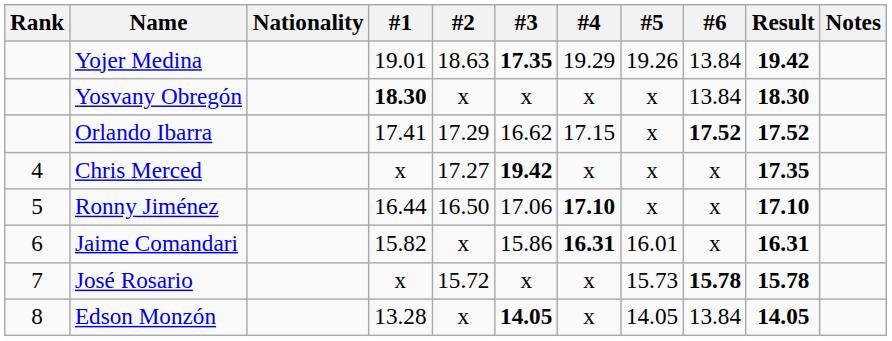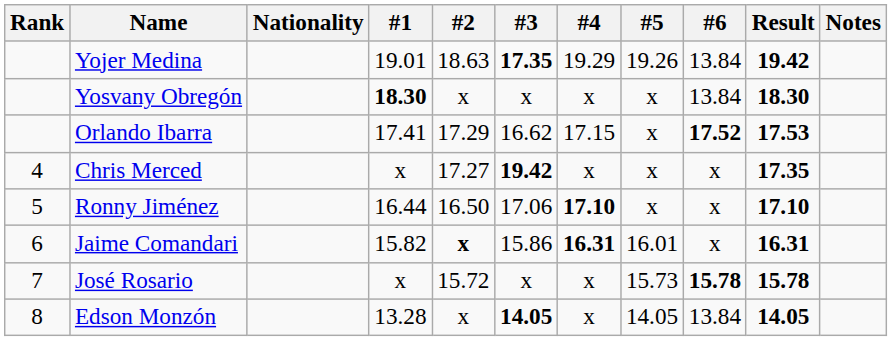 <table class="wikitable sortable" style="text-align:center">
 <tr>
 <th>Rank</th>
 <th>Name</th>
 <th>Nationality</th>
 <th>#1</th>
 <th>#2</th>
 <th>#3</th>
 <th>#4</th>
 <th>#5</th>
 <th>#6</th>
 <th>Result</th>
 <th>Notes</th>
 </tr>
 <tr>
 <td></td>
 <td align=left><a href='#'>Yojer Medina</a></td>
 <td align=left></td>
 <td>19.01</td>
 <td>18.63</td>
 <td><strong>17.35</strong></td>
 <td>19.29</td>
 <td>19.26</td>
 <td>13.84</td>
 <td><strong>19.42</strong></td>
 <td></td>
 </tr>
 <tr>
 <td></td>
 <td align=left><a href='#'>Yosvany Obregón</a></td>
 <td align=left></td>
 <td><strong>18.30</strong></td>
 <td>x</td>
 <td>x</td>
 <td>x</td>
 <td>x</td>
 <td>13.84</td>
 <td><strong>18.30</strong></td>
 <td></td>
 </tr>
 <tr>
 <td></td>
 <td align=left><a href='#'>Orlando Ibarra</a></td>
 <td align=left></td>
 <td>17.41</td>
 <td>17.29</td>
 <td>16.62</td>
 <td>17.15</td>
 <td>x</td>
 <td><strong>17.52</strong></td>
-<td><strong>17.52</strong></td>
+<td><strong>17.53</strong></td>
 <td></td>
 </tr>
 <tr>
 <td>4</td>
 <td align=left><a href='#'>Chris Merced</a></td>
 <td align=left></td>
 <td>x</td>
 <td>17.27</td>
 <td><strong>19.42</strong></td>
 <td>x</td>
 <td>x</td>
 <td>x</td>
 <td><strong>17.35</strong></td>
 <td></td>
 </tr>
 <tr>
 <td>5</td>
 <td align=left><a href='#'>Ronny Jiménez</a></td>
 <td align=left></td>
 <td>16.44</td>
 <td>16.50</td>
 <td>17.06</td>
 <td><strong>17.10</strong></td>
 <td>x</td>
 <td>x</td>
 <td><strong>17.10</strong></td>
 <td></td>
 </tr>
 <tr>
 <td>6</td>
 <td align=left><a href='#'>Jaime Comandari</a></td>
 <td align=left></td>
 <td>15.82</td>
-<td>x</td>
+<td><strong>x</strong></td>
 <td>15.86</td>
 <td><strong>16.31</strong></td>
 <td>16.01</td>
 <td>x</td>
 <td><strong>16.31</strong></td>
 <td></td>
 </tr>
 <tr>
 <td>7</td>
 <td align=left><a href='#'>José Rosario</a></td>
 <td align=left></td>
 <td>x</td>
 <td>15.72</td>
 <td>x</td>
 <td>x</td>
 <td>15.73</td>
 <td><strong>15.78</strong></td>
 <td><strong>15.78</strong></td>
 <td></td>
 </tr>
 <tr>
 <td>8</td>
 <td align=left><a href='#'>Edson Monzón</a></td>
 <td align=left></td>
 <td>13.28</td>
 <td>x</td>
 <td><strong>14.05</strong></td>
 <td>x</td>
 <td>14.05</td>
 <td>13.84</td>
 <td><strong>14.05</strong></td>
 <td></td>
 </tr>
 </table>
